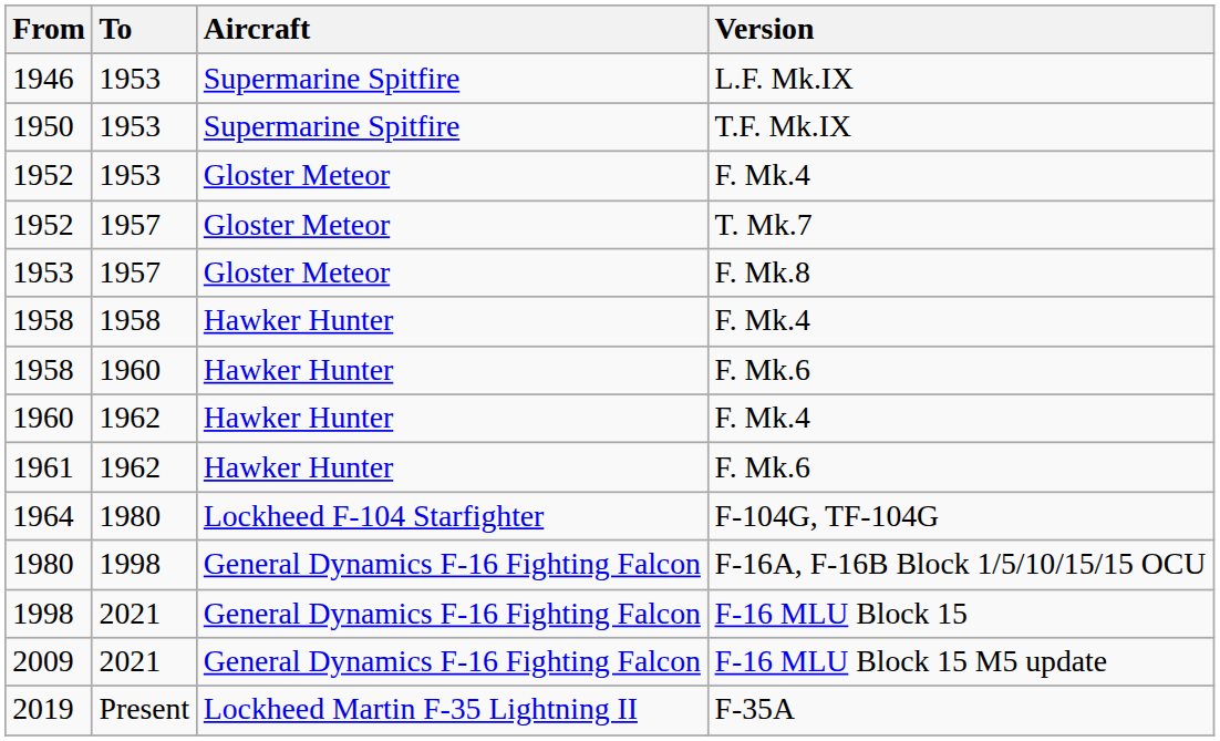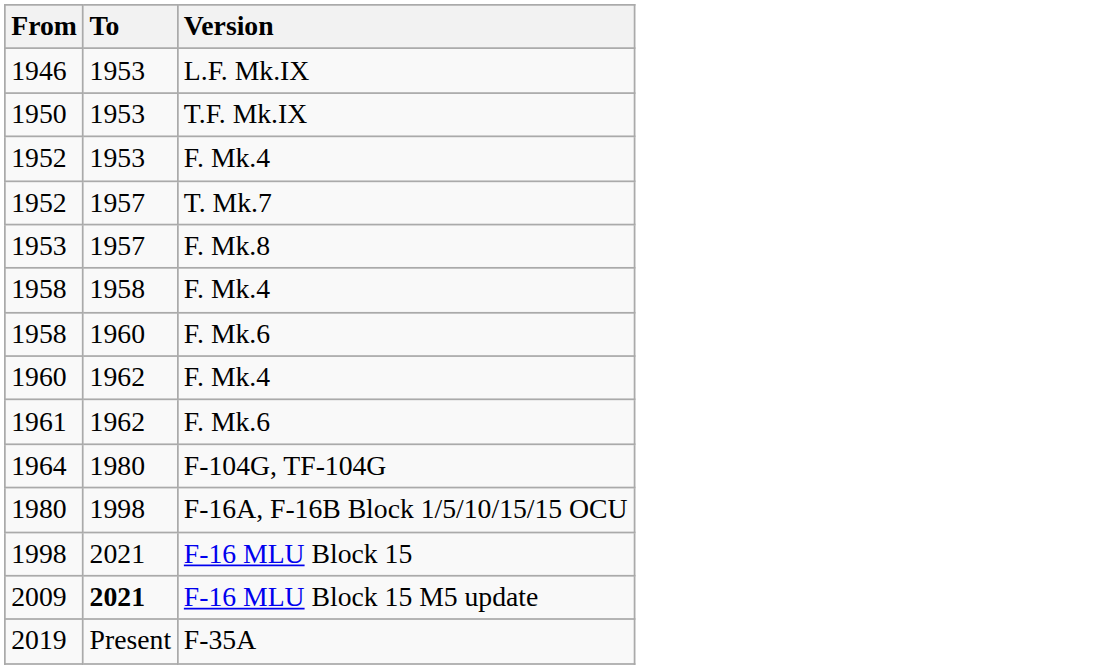 <table class="wikitable">
 <tr>
 <th style="text-align: left;">From</th>
 <th style="text-align: left;">To</th>
-<th style="text-align: left;">Aircraft</th>
 <th style="text-align: left;">Version</th>
 </tr>
 <tr>
 <td>1946</td>
 <td>1953</td>
-<td><a href='#'>Supermarine Spitfire</a></td>
 <td>L.F. Mk.IX</td>
 </tr>
 <tr>
 <td>1950</td>
 <td>1953</td>
-<td><a href='#'>Supermarine Spitfire</a></td>
 <td>T.F. Mk.IX</td>
 </tr>
 <tr>
 <td>1952</td>
 <td>1953</td>
-<td><a href='#'>Gloster Meteor</a></td>
 <td>F. Mk.4</td>
 </tr>
 <tr>
 <td>1952</td>
 <td>1957</td>
-<td><a href='#'>Gloster Meteor</a></td>
 <td>T. Mk.7</td>
 </tr>
 <tr>
 <td>1953</td>
 <td>1957</td>
-<td><a href='#'>Gloster Meteor</a></td>
 <td>F. Mk.8</td>
 </tr>
 <tr>
 <td>1958</td>
 <td>1958</td>
-<td><a href='#'>Hawker Hunter</a></td>
 <td>F. Mk.4</td>
 </tr>
 <tr>
 <td>1958</td>
 <td>1960</td>
-<td><a href='#'>Hawker Hunter</a></td>
 <td>F. Mk.6</td>
 </tr>
 <tr>
 <td>1960</td>
 <td>1962</td>
-<td><a href='#'>Hawker Hunter</a></td>
 <td>F. Mk.4</td>
 </tr>
 <tr>
 <td>1961</td>
 <td>1962</td>
-<td><a href='#'>Hawker Hunter</a></td>
 <td>F. Mk.6</td>
 </tr>
 <tr>
 <td>1964</td>
 <td>1980</td>
-<td><a href='#'>Lockheed F-104 Starfighter</a></td>
 <td>F-104G, TF-104G</td>
 </tr>
 <tr>
 <td>1980</td>
 <td>1998</td>
-<td><a href='#'>General Dynamics F-16 Fighting Falcon</a></td>
 <td>F-16A, F-16B Block 1/5/10/15/15 OCU</td>
 </tr>
 <tr>
 <td>1998</td>
 <td>2021</td>
-<td><a href='#'>General Dynamics F-16 Fighting Falcon</a></td>
 <td><a href='#'>F-16 MLU</a> Block 15</td>
 </tr>
 <tr>
 <td>2009</td>
-<td>2021</td>
-<td><a href='#'>General Dynamics F-16 Fighting Falcon</a></td>
+<td><strong>2021</strong></td>
 <td><a href='#'>F-16 MLU</a> Block 15 M5 update</td>
 </tr>
 <tr>
 <td>2019</td>
 <td>Present</td>
-<td><a href='#'>Lockheed Martin F-35 Lightning II</a></td>
 <td>F-35A</td>
 </tr>
 </table>
